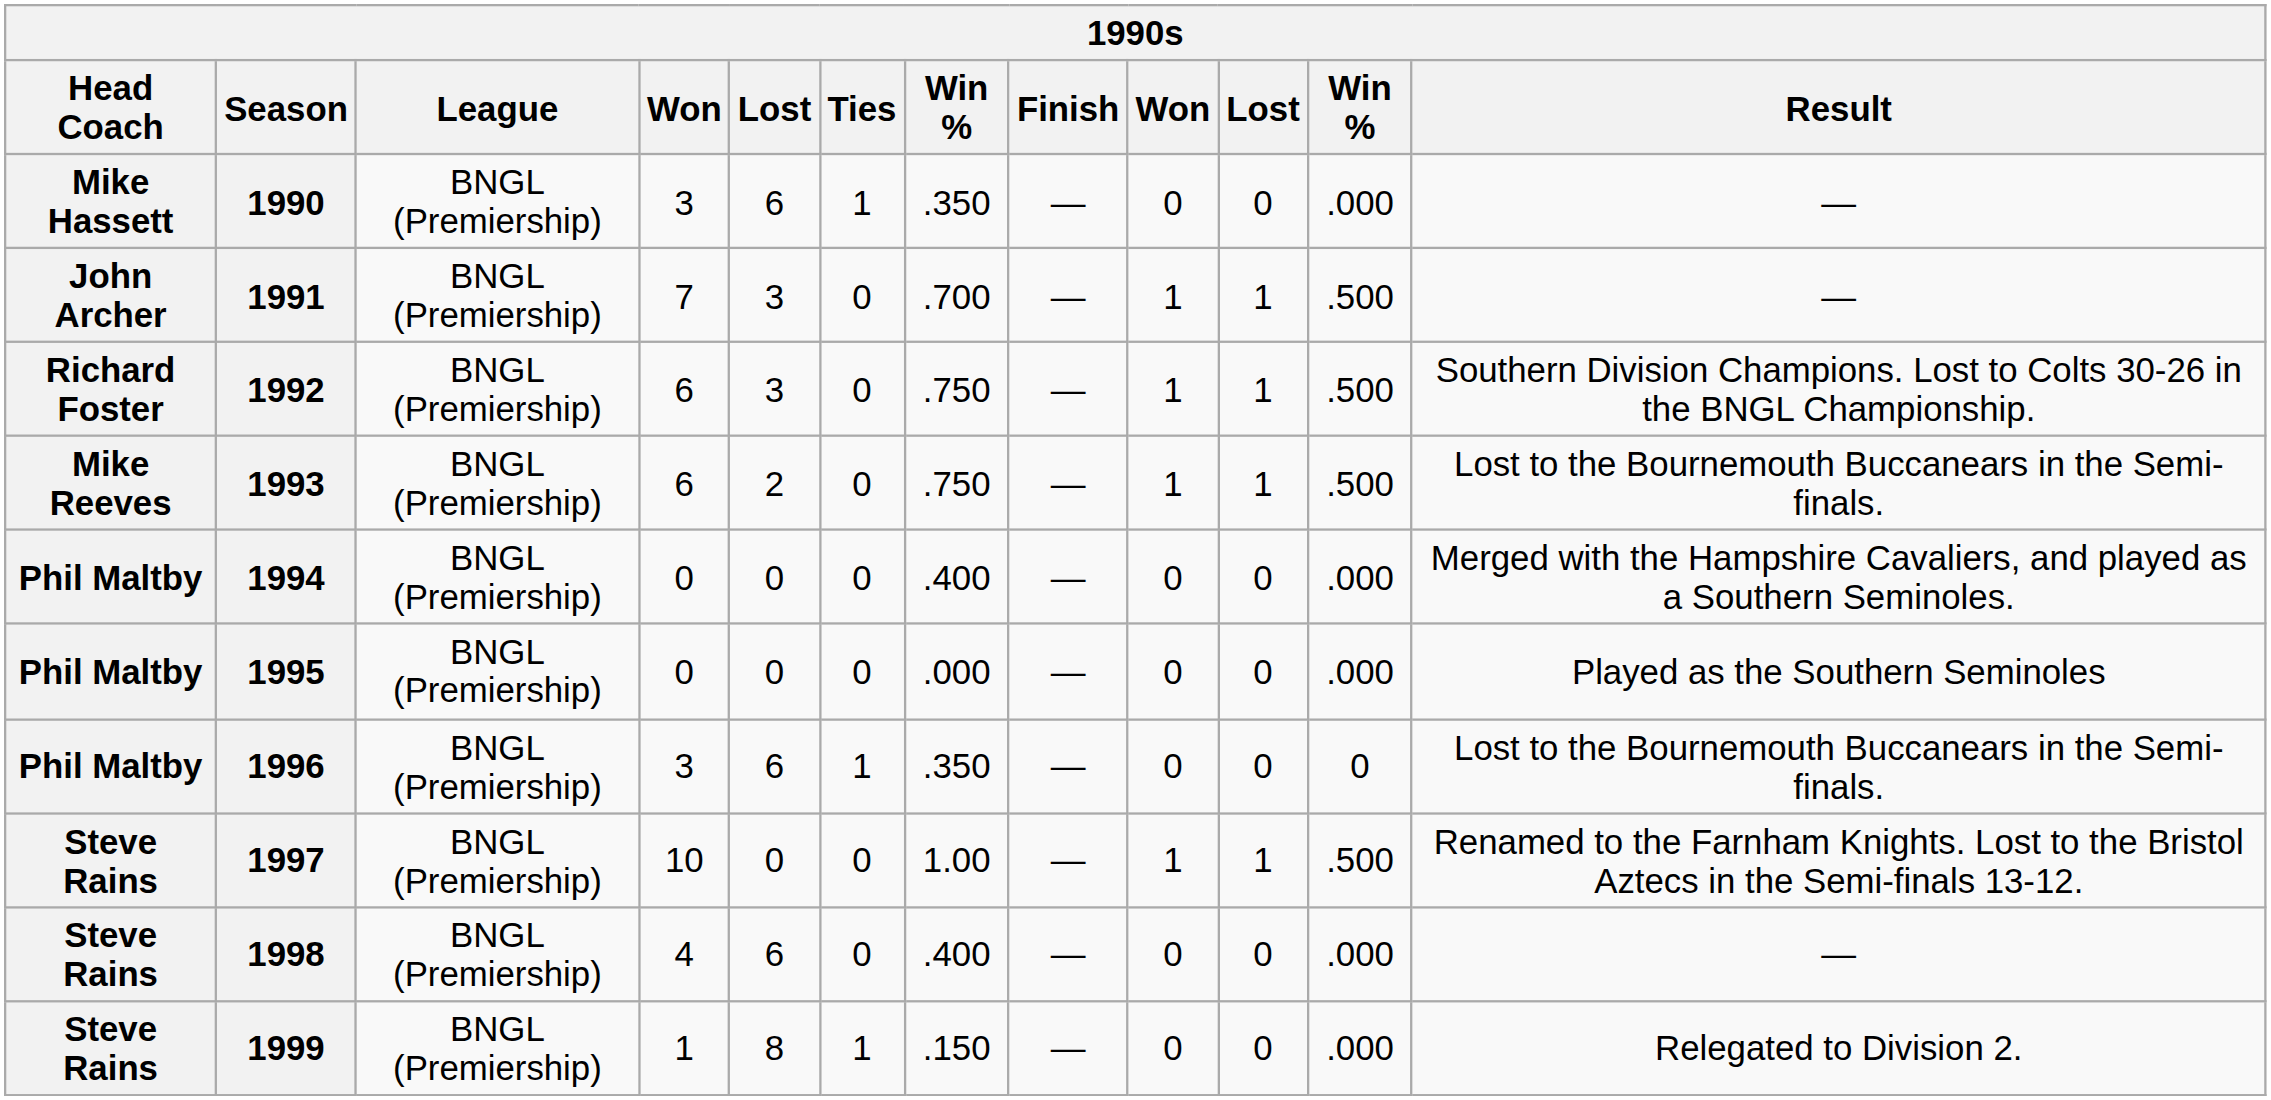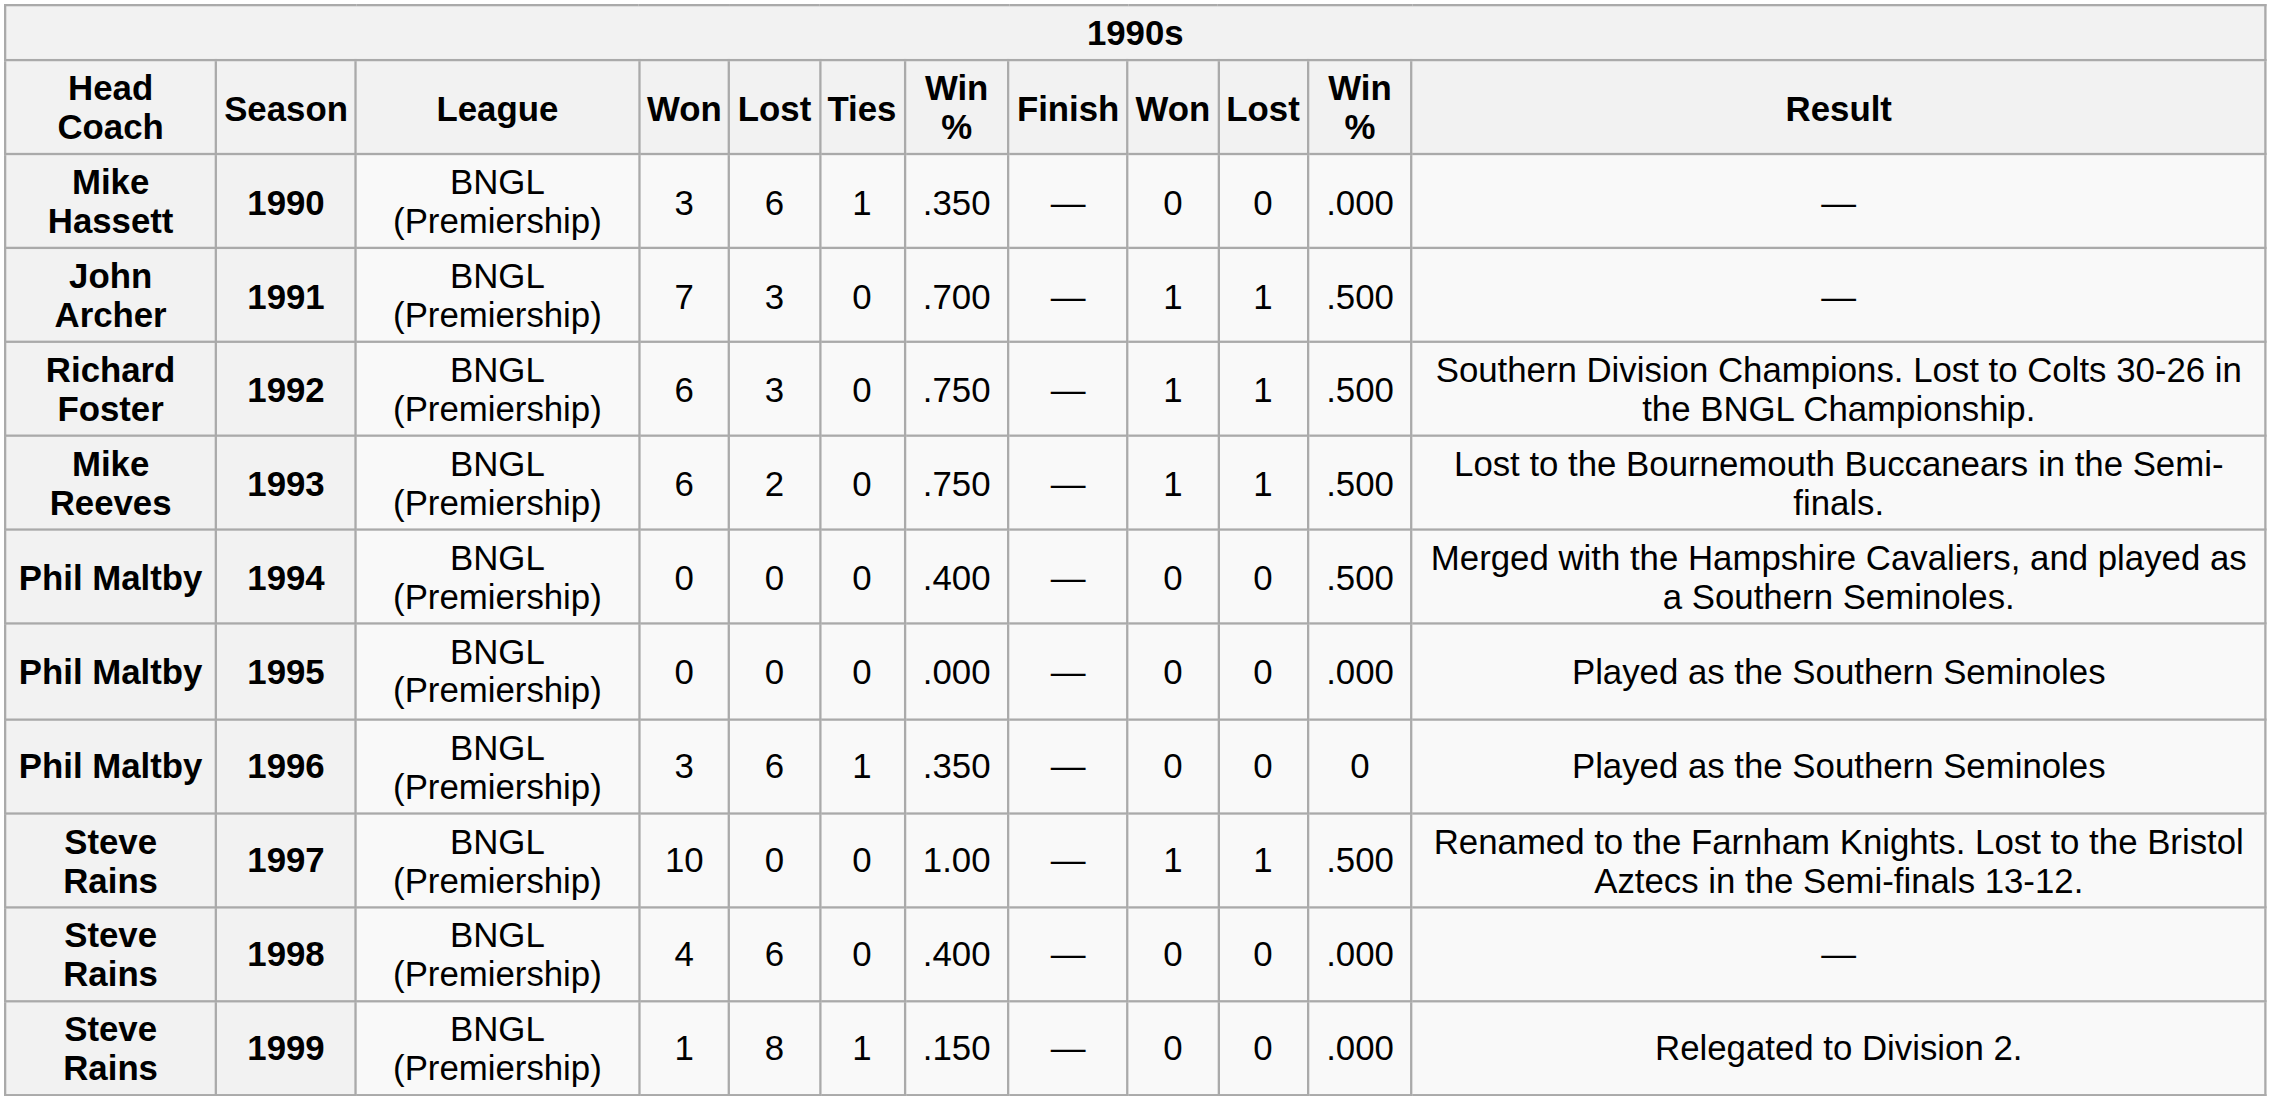 <table class="wikitable" style="font-size:95%; text-align:center; width:65em">
 <tr>
 <th colspan="12"><strong>1990s</strong></th>
 </tr>
 <tr>
 <th>Head Coach</th>
 <th>Season</th>
 <th>League</th>
 <th>Won</th>
 <th>Lost</th>
 <th>Ties</th>
 <th>Win %</th>
 <th>Finish</th>
 <th>Won</th>
 <th>Lost</th>
 <th>Win %</th>
 <th>Result</th>
 </tr>
 <tr>
 <th>Mike Hassett</th>
 <th>1990</th>
 <td>BNGL (Premiership)</td>
 <td>3</td>
 <td>6</td>
 <td>1</td>
 <td>.350</td>
 <td>—</td>
 <td>0</td>
 <td>0</td>
 <td>.000</td>
 <td>—</td>
 </tr>
 <tr>
 <th>John Archer</th>
 <th>1991</th>
 <td>BNGL (Premiership)</td>
 <td>7</td>
 <td>3</td>
 <td>0</td>
 <td>.700</td>
 <td>—</td>
 <td>1</td>
 <td>1</td>
 <td>.500</td>
 <td>—</td>
 </tr>
 <tr>
 <th>Richard Foster</th>
 <th>1992</th>
 <td>BNGL (Premiership)</td>
 <td>6</td>
 <td>3</td>
 <td>0</td>
 <td>.750</td>
 <td>—</td>
 <td>1</td>
 <td>1</td>
 <td>.500</td>
 <td>Southern Division Champions. Lost to Colts 30-26 in the BNGL Championship.</td>
 </tr>
 <tr>
 <th>Mike Reeves</th>
 <th>1993</th>
 <td>BNGL (Premiership)</td>
 <td>6</td>
 <td>2</td>
 <td>0</td>
 <td>.750</td>
 <td>—</td>
 <td>1</td>
 <td>1</td>
 <td>.500</td>
 <td>Lost to the Bournemouth Buccanears in the Semi-finals.</td>
 </tr>
 <tr>
 <th>Phil Maltby</th>
 <th>1994</th>
 <td>BNGL (Premiership)</td>
 <td>0</td>
 <td>0</td>
 <td>0</td>
 <td>.400</td>
 <td>—</td>
 <td>0</td>
 <td>0</td>
-<td>.000</td>
+<td>.500</td>
 <td>Merged with the Hampshire Cavaliers, and played as a Southern Seminoles.</td>
 </tr>
 <tr>
 <th>Phil Maltby</th>
 <th>1995</th>
 <td>BNGL (Premiership)</td>
 <td>0</td>
 <td>0</td>
 <td>0</td>
 <td>.000</td>
 <td>—</td>
 <td>0</td>
 <td>0</td>
 <td>.000</td>
 <td>Played as the Southern Seminoles</td>
 </tr>
 <tr>
 <th>Phil Maltby</th>
 <th>1996</th>
 <td>BNGL (Premiership)</td>
 <td>3</td>
 <td>6</td>
 <td>1</td>
 <td>.350</td>
 <td>—</td>
 <td>0</td>
 <td>0</td>
 <td>0</td>
-<td>Lost to the Bournemouth Buccanears in the Semi-finals.</td>
+<td>Played as the Southern Seminoles</td>
 </tr>
 <tr>
 <th>Steve Rains</th>
 <th>1997</th>
 <td>BNGL (Premiership)</td>
 <td>10</td>
 <td>0</td>
 <td>0</td>
 <td>1.00</td>
 <td>—</td>
 <td>1</td>
 <td>1</td>
 <td>.500</td>
 <td>Renamed to the Farnham Knights. Lost to the Bristol Aztecs in the Semi-finals 13-12.</td>
 </tr>
 <tr>
 <th>Steve Rains</th>
 <th>1998</th>
 <td>BNGL (Premiership)</td>
 <td>4</td>
 <td>6</td>
 <td>0</td>
 <td>.400</td>
 <td>—</td>
 <td>0</td>
 <td>0</td>
 <td>.000</td>
 <td>—</td>
 </tr>
 <tr>
 <th>Steve Rains</th>
 <th>1999</th>
 <td>BNGL (Premiership)</td>
 <td>1</td>
 <td>8</td>
 <td>1</td>
 <td>.150</td>
 <td>—</td>
 <td>0</td>
 <td>0</td>
 <td>.000</td>
 <td>Relegated to Division 2.</td>
 </tr>
 </table>
